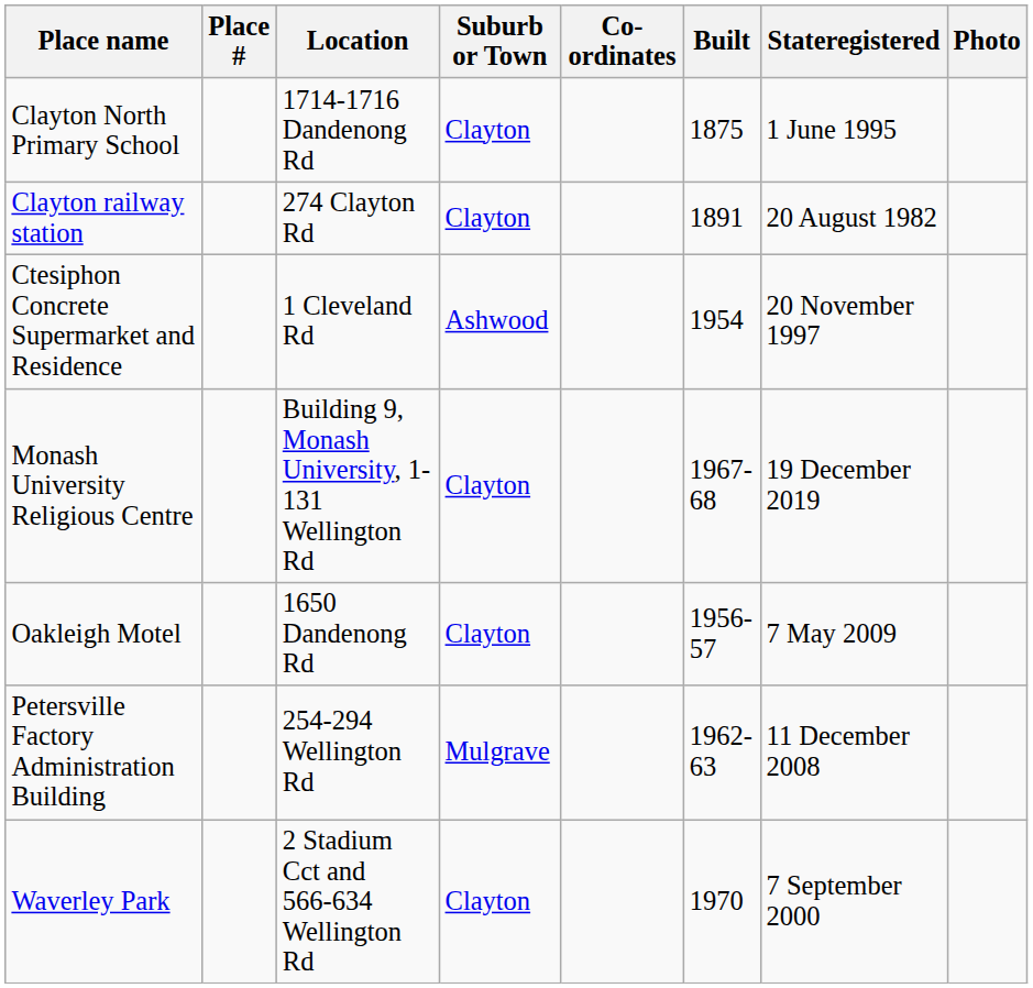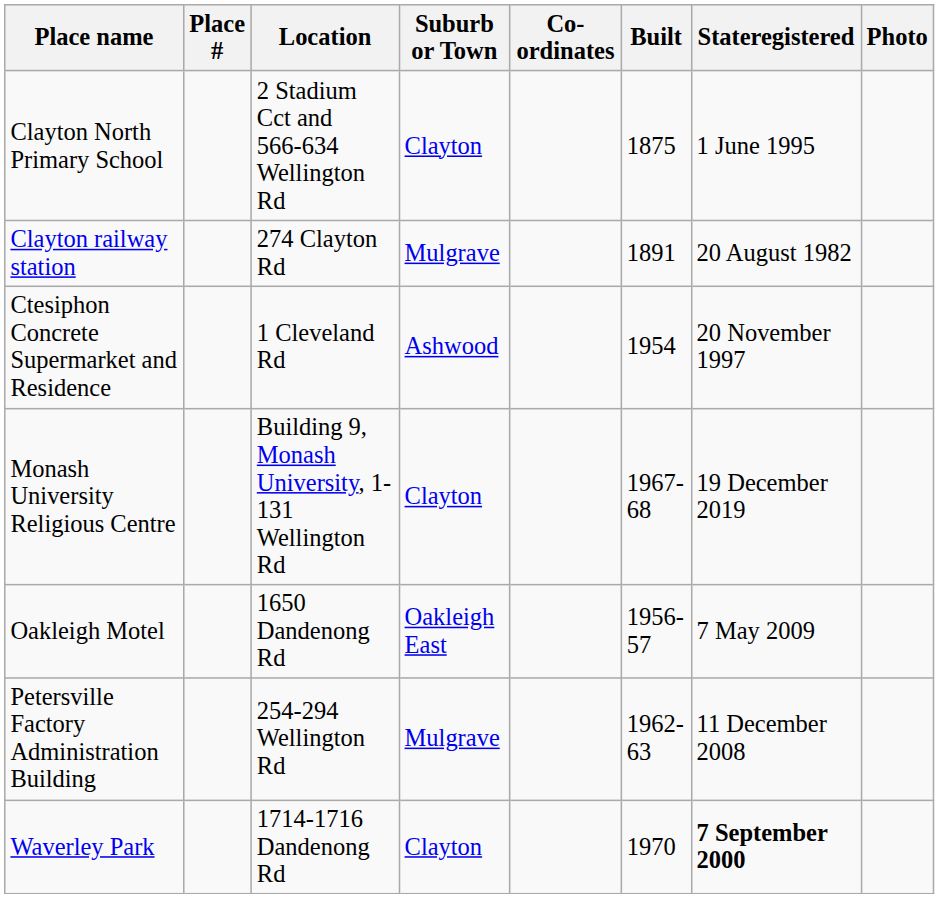 <table class="wikitable sortable">
 <tr>
 <th>Place name</th>
 <th>Place #</th>
 <th>Location</th>
 <th>Suburb or Town</th>
 <th>Co-ordinates</th>
 <th>Built</th>
 <th>Stateregistered</th>
 <th class="unsortable">Photo</th>
 </tr>
 <tr>
 <td>Clayton North Primary School</td>
 <td></td>
-<td>1714-1716 Dandenong Rd</td>
+<td>2 Stadium Cct and<br>566-634 Wellington Rd</td>
 <td><a href='#'>Clayton</a></td>
 <td></td>
 <td>1875</td>
 <td>1 June 1995</td>
 <td></td>
 </tr>
 <tr>
 <td><a href='#'>Clayton railway station</a></td>
 <td></td>
 <td>274 Clayton Rd</td>
-<td><a href='#'>Clayton</a></td>
+<td><a href='#'>Mulgrave</a></td>
 <td></td>
 <td>1891</td>
 <td>20 August 1982</td>
 <td></td>
 </tr>
 <tr>
 <td>Ctesiphon Concrete Supermarket and Residence</td>
 <td></td>
 <td>1 Cleveland Rd</td>
 <td><a href='#'>Ashwood</a></td>
 <td></td>
 <td>1954</td>
 <td>20 November 1997</td>
 <td></td>
 </tr>
 <tr>
 <td>Monash University Religious Centre</td>
 <td></td>
 <td>Building 9, <a href='#'>Monash University</a>, 1-131 Wellington Rd</td>
 <td><a href='#'>Clayton</a></td>
 <td></td>
 <td>1967-68</td>
 <td>19 December 2019</td>
 <td></td>
 </tr>
 <tr>
 <td>Oakleigh Motel</td>
 <td></td>
 <td>1650 Dandenong Rd</td>
-<td><a href='#'>Clayton</a></td>
+<td><a href='#'>Oakleigh East</a></td>
 <td></td>
 <td>1956-57</td>
 <td>7 May 2009</td>
 <td></td>
 </tr>
 <tr>
 <td>Petersville Factory Administration Building</td>
 <td></td>
 <td>254-294 Wellington Rd</td>
 <td><a href='#'>Mulgrave</a></td>
 <td></td>
 <td>1962-63</td>
 <td>11 December 2008</td>
 <td></td>
 </tr>
 <tr>
 <td><a href='#'>Waverley Park</a></td>
 <td></td>
-<td>2 Stadium Cct and<br>566-634 Wellington Rd</td>
+<td>1714-1716 Dandenong Rd</td>
 <td><a href='#'>Clayton</a></td>
 <td></td>
 <td>1970</td>
-<td>7 September 2000</td>
+<td><strong>7 September 2000</strong></td>
 <td></td>
 </tr>
 </table>
